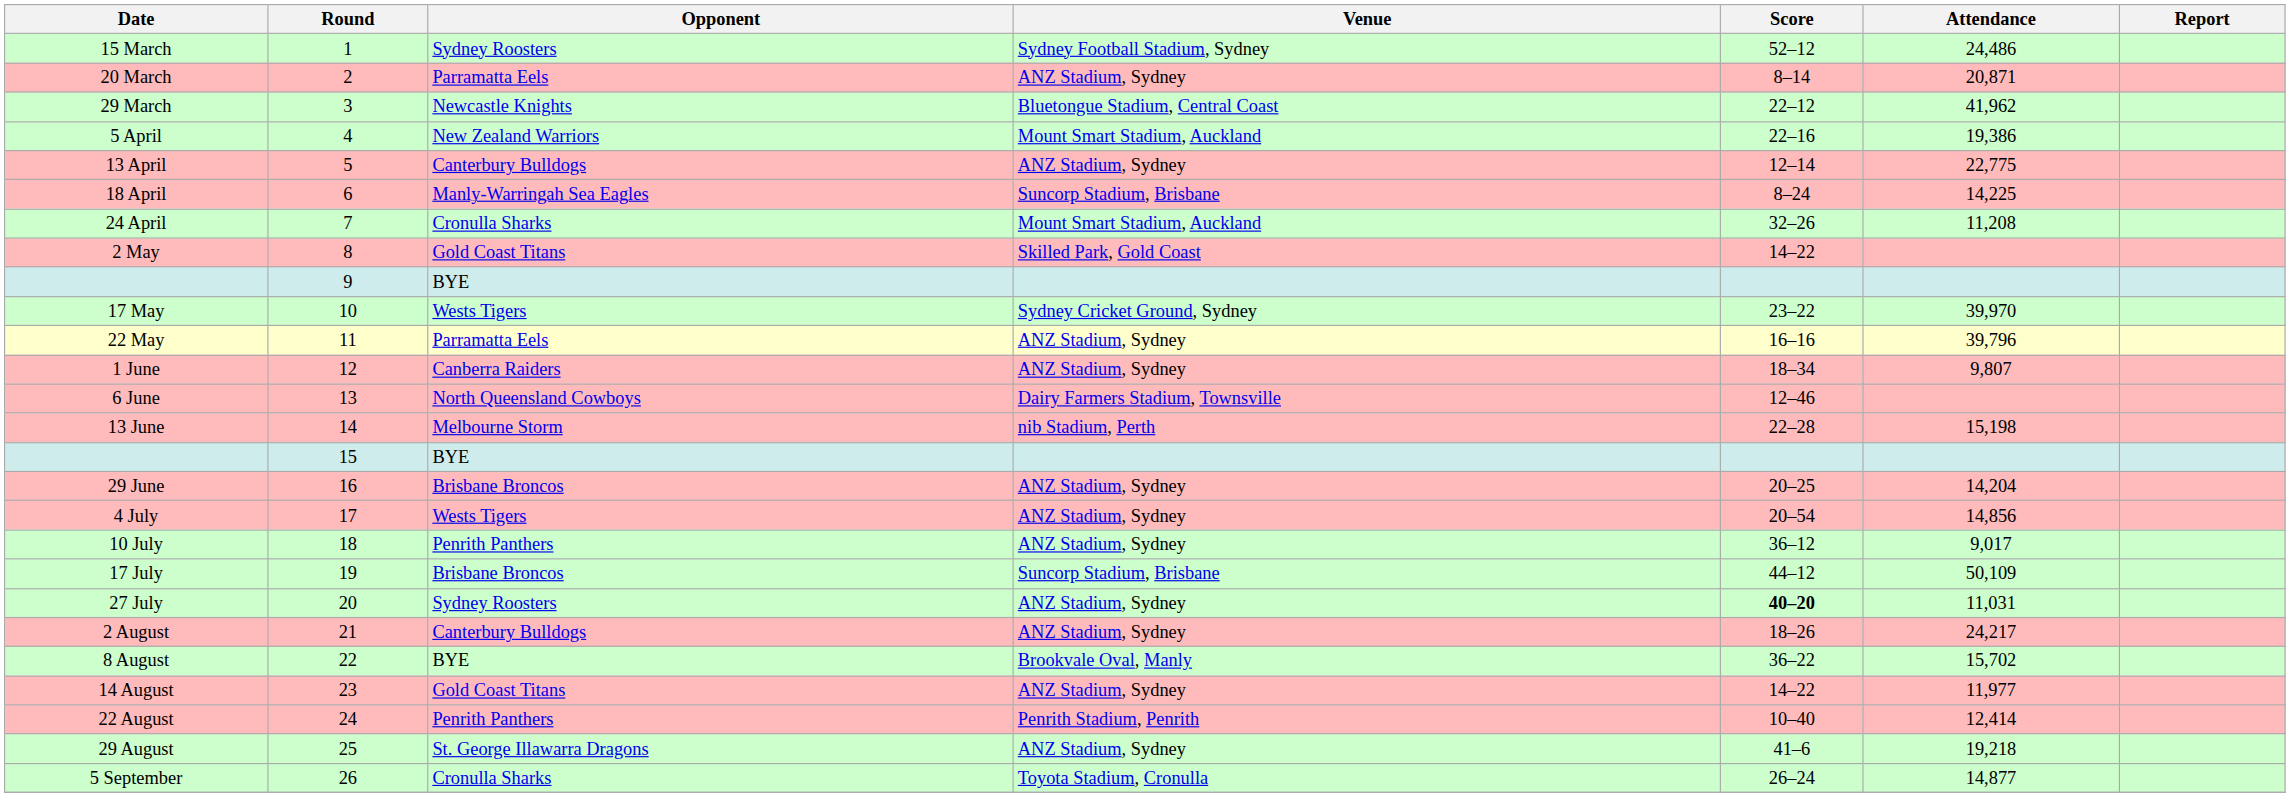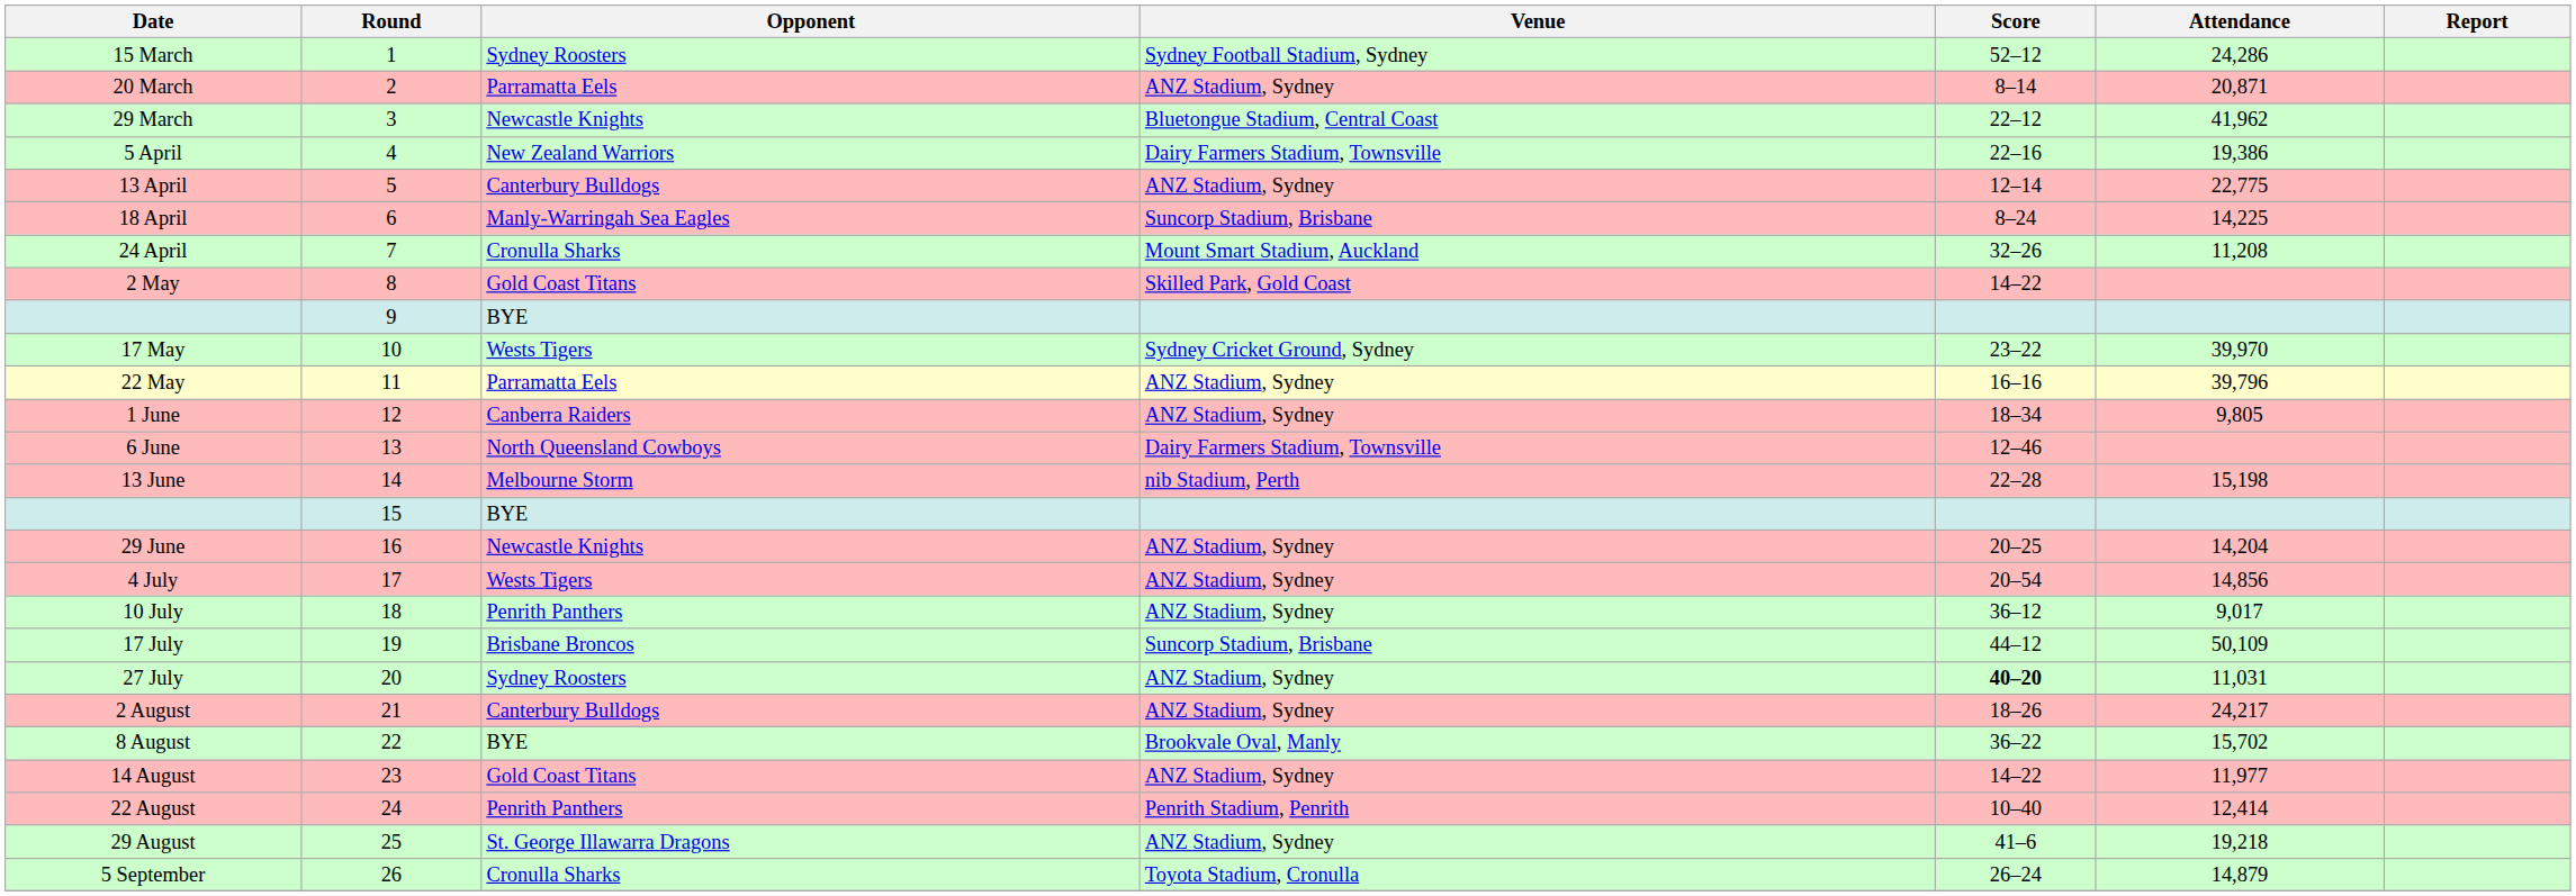 <table class="wikitable" style="font-size:100%;" width="100%">
 <tr>
 <th>Date</th>
 <th>Round</th>
 <th>Opponent</th>
 <th>Venue</th>
 <th>Score</th>
 <th>Attendance</th>
 <th>Report</th>
 </tr>
 <tr bgcolor=#CCFFCC>
 <td style="text-align:center;">15 March</td>
 <td style="text-align:center;">1</td>
 <td> <a href='#'>Sydney Roosters</a></td>
 <td><a href='#'>Sydney Football Stadium</a>, Sydney</td>
 <td style="text-align:center;">52–12</td>
-<td style="text-align:center;">24,486</td>
+<td style="text-align:center;">24,286</td>
 <td style="text-align:center;"></td>
 </tr>
 <tr bgcolor=#FFBBBB>
 <td style="text-align:center;">20 March</td>
 <td style="text-align:center;">2</td>
 <td> <a href='#'>Parramatta Eels</a></td>
 <td><a href='#'>ANZ Stadium</a>, Sydney</td>
 <td style="text-align:center;">8–14</td>
 <td style="text-align:center;">20,871</td>
 <td style="text-align:center;"></td>
 </tr>
 <tr bgcolor=#CCFFCC>
 <td style="text-align:center;">29 March</td>
 <td style="text-align:center;">3</td>
 <td> <a href='#'>Newcastle Knights</a></td>
 <td><a href='#'>Bluetongue Stadium</a>, <a href='#'>Central Coast</a></td>
 <td style="text-align:center;">22–12</td>
 <td style="text-align:center;">41,962</td>
 <td style="text-align:center;"></td>
 </tr>
 <tr bgcolor=#CCFFCC>
 <td style="text-align:center;">5 April</td>
 <td style="text-align:center;">4</td>
 <td> <a href='#'>New Zealand Warriors</a></td>
-<td><a href='#'>Mount Smart Stadium</a>, <a href='#'>Auckland</a></td>
+<td><a href='#'>Dairy Farmers Stadium</a>, <a href='#'>Townsville</a></td>
 <td style="text-align:center;">22–16</td>
 <td style="text-align:center;">19,386</td>
 <td style="text-align:center;"></td>
 </tr>
 <tr bgcolor=#FFBBBB>
 <td style="text-align:center;">13 April</td>
 <td style="text-align:center;">5</td>
 <td> <a href='#'>Canterbury Bulldogs</a></td>
 <td><a href='#'>ANZ Stadium</a>, Sydney</td>
 <td style="text-align:center;">12–14</td>
 <td style="text-align:center;">22,775</td>
 <td style="text-align:center;"></td>
 </tr>
 <tr bgcolor=#FFBBBB>
 <td style="text-align:center;">18 April</td>
 <td style="text-align:center;">6</td>
 <td> <a href='#'>Manly-Warringah Sea Eagles</a></td>
 <td><a href='#'>Suncorp Stadium</a>, <a href='#'>Brisbane</a></td>
 <td style="text-align:center;">8–24</td>
 <td style="text-align:center;">14,225</td>
 <td style="text-align:center;"></td>
 </tr>
 <tr bgcolor=#CCFFCC>
 <td style="text-align:center;">24 April</td>
 <td style="text-align:center;">7</td>
 <td> <a href='#'>Cronulla Sharks</a></td>
 <td><a href='#'>Mount Smart Stadium</a>, <a href='#'>Auckland</a></td>
 <td style="text-align:center;">32–26</td>
 <td style="text-align:center;">11,208</td>
 <td style="text-align:center;"></td>
 </tr>
 <tr bgcolor=#FFBBBB>
 <td style="text-align:center;">2 May</td>
 <td style="text-align:center;">8</td>
 <td> <a href='#'>Gold Coast Titans</a></td>
 <td><a href='#'>Skilled Park</a>, <a href='#'>Gold Coast</a></td>
 <td style="text-align:center;">14–22</td>
 <td style="text-align:center;"></td>
 <td style="text-align:center;"></td>
 </tr>
 <tr bgcolor="#cfecec">
 <td></td>
 <td style="text-align:center;">9</td>
 <td>BYE</td>
 <td></td>
 <td></td>
 <td></td>
 <td></td>
 </tr>
 <tr bgcolor=#CCFFCC>
 <td style="text-align:center;">17 May</td>
 <td style="text-align:center;">10</td>
 <td> <a href='#'>Wests Tigers</a></td>
 <td><a href='#'>Sydney Cricket Ground</a>, Sydney</td>
 <td style="text-align:center;">23–22</td>
 <td style="text-align:center;">39,970</td>
 <td style="text-align:center;"></td>
 </tr>
 <tr bgcolor=#FFFFCC>
 <td style="text-align:center;">22 May</td>
 <td style="text-align:center;">11</td>
 <td> <a href='#'>Parramatta Eels</a></td>
 <td><a href='#'>ANZ Stadium</a>, Sydney</td>
 <td style="text-align:center;">16–16</td>
 <td style="text-align:center;">39,796</td>
 <td style="text-align:center;"></td>
 </tr>
 <tr bgcolor=#FFBBBB>
 <td style="text-align:center;">1 June</td>
 <td style="text-align:center;">12</td>
 <td> <a href='#'>Canberra Raiders</a></td>
 <td><a href='#'>ANZ Stadium</a>, Sydney</td>
 <td style="text-align:center;">18–34</td>
-<td style="text-align:center;">9,807</td>
+<td style="text-align:center;">9,805</td>
 <td style="text-align:center;"></td>
 </tr>
 <tr bgcolor=#FFBBBB>
 <td style="text-align:center;">6 June</td>
 <td style="text-align:center;">13</td>
 <td> <a href='#'>North Queensland Cowboys</a></td>
 <td><a href='#'>Dairy Farmers Stadium</a>, <a href='#'>Townsville</a></td>
 <td style="text-align:center;">12–46</td>
 <td style="text-align:center;"></td>
 <td style="text-align:center;"></td>
 </tr>
 <tr bgcolor=#FFBBBB>
 <td style="text-align:center;">13 June</td>
 <td style="text-align:center;">14</td>
 <td> <a href='#'>Melbourne Storm</a></td>
 <td><a href='#'>nib Stadium</a>, <a href='#'>Perth</a></td>
 <td style="text-align:center;">22–28</td>
 <td style="text-align:center;">15,198</td>
 <td style="text-align:center;"></td>
 </tr>
 <tr bgcolor="#cfecec">
 <td></td>
 <td style="text-align:center;">15</td>
 <td>BYE</td>
 <td></td>
 <td></td>
 <td></td>
 <td></td>
 </tr>
 <tr bgcolor=#FFBBBB>
 <td style="text-align:center;">29 June</td>
 <td style="text-align:center;">16</td>
-<td> <a href='#'>Brisbane Broncos</a></td>
+<td> <a href='#'>Newcastle Knights</a></td>
 <td><a href='#'>ANZ Stadium</a>, Sydney</td>
 <td style="text-align:center;">20–25</td>
 <td style="text-align:center;">14,204</td>
 <td style="text-align:center;"></td>
 </tr>
 <tr bgcolor=#FFBBBB>
 <td style="text-align:center;">4 July</td>
 <td style="text-align:center;">17</td>
 <td> <a href='#'>Wests Tigers</a></td>
 <td><a href='#'>ANZ Stadium</a>, Sydney</td>
 <td style="text-align:center;">20–54</td>
 <td style="text-align:center;">14,856</td>
 <td style="text-align:center;"></td>
 </tr>
 <tr bgcolor=#CCFFCC>
 <td style="text-align:center;">10 July</td>
 <td style="text-align:center;">18</td>
 <td> <a href='#'>Penrith Panthers</a></td>
 <td><a href='#'>ANZ Stadium</a>, Sydney</td>
 <td style="text-align:center;">36–12</td>
 <td style="text-align:center;">9,017</td>
 <td style="text-align:center;"></td>
 </tr>
 <tr bgcolor=#CCFFCC>
 <td style="text-align:center;">17 July</td>
 <td style="text-align:center;">19</td>
 <td> <a href='#'>Brisbane Broncos</a></td>
 <td><a href='#'>Suncorp Stadium</a>, <a href='#'>Brisbane</a></td>
 <td style="text-align:center;">44–12</td>
 <td style="text-align:center;">50,109</td>
 <td style="text-align:center;"></td>
 </tr>
 <tr bgcolor=#CCFFCC>
 <td style="text-align:center;">27 July</td>
 <td style="text-align:center;">20</td>
 <td> <a href='#'>Sydney Roosters</a></td>
 <td><a href='#'>ANZ Stadium</a>, Sydney</td>
 <td style="text-align:center;"><strong>40–20</strong></td>
 <td style="text-align:center;">11,031</td>
 <td style="text-align:center;"></td>
 </tr>
 <tr bgcolor=#FFBBBB>
 <td style="text-align:center;">2 August</td>
 <td style="text-align:center;">21</td>
 <td> <a href='#'>Canterbury Bulldogs</a></td>
 <td><a href='#'>ANZ Stadium</a>, Sydney</td>
 <td style="text-align:center;">18–26</td>
 <td style="text-align:center;">24,217</td>
 <td style="text-align:center;"></td>
 </tr>
 <tr bgcolor=#CCFFCC>
 <td style="text-align:center;">8 August</td>
 <td style="text-align:center;">22</td>
 <td>BYE</td>
 <td><a href='#'>Brookvale Oval</a>, <a href='#'>Manly</a></td>
 <td style="text-align:center;">36–22</td>
 <td style="text-align:center;">15,702</td>
 <td style="text-align:center;"></td>
 </tr>
 <tr bgcolor=#FFBBBB>
 <td style="text-align:center;">14 August</td>
 <td style="text-align:center;">23</td>
 <td> <a href='#'>Gold Coast Titans</a></td>
 <td><a href='#'>ANZ Stadium</a>, Sydney</td>
 <td style="text-align:center;">14–22</td>
 <td style="text-align:center;">11,977</td>
 <td style="text-align:center;"></td>
 </tr>
 <tr bgcolor=#FFBBBB>
 <td style="text-align:center;">22 August</td>
 <td style="text-align:center;">24</td>
 <td> <a href='#'>Penrith Panthers</a></td>
 <td><a href='#'>Penrith Stadium</a>, <a href='#'>Penrith</a></td>
 <td style="text-align:center;">10–40</td>
 <td style="text-align:center;">12,414</td>
 <td style="text-align:center;"></td>
 </tr>
 <tr bgcolor=#CCFFCC>
 <td style="text-align:center;">29 August</td>
 <td style="text-align:center;">25</td>
 <td> <a href='#'>St. George Illawarra Dragons</a></td>
 <td><a href='#'>ANZ Stadium</a>, Sydney</td>
 <td style="text-align:center;">41–6</td>
 <td style="text-align:center;">19,218</td>
 <td style="text-align:center;"></td>
 </tr>
 <tr bgcolor=#CCFFCC>
 <td style="text-align:center;">5 September</td>
 <td style="text-align:center;">26</td>
 <td> <a href='#'>Cronulla Sharks</a></td>
 <td><a href='#'>Toyota Stadium</a>, <a href='#'>Cronulla</a></td>
 <td style="text-align:center;">26–24</td>
-<td style="text-align:center;">14,877</td>
+<td style="text-align:center;">14,879</td>
 <td style="text-align:center;"></td>
 </tr>
 <tr>
 </tr>
 </table>
